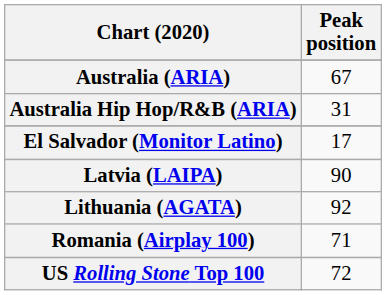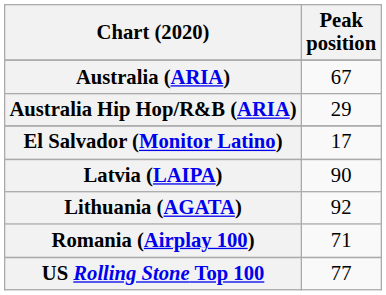 <table class="wikitable sortable plainrowheaders" style="text-align:center">
 <tr>
 <th scope="col">Chart (2020)</th>
 <th scope="col">Peak<br>position</th>
 </tr>
 <tr>
 </tr>
 <tr>
 <th scope="row">Australia (<a href='#'>ARIA</a>)</th>
 <td>67</td>
 </tr>
 <tr>
 <th scope="row">Australia Hip Hop/R&B (<a href='#'>ARIA</a>)</th>
-<td>31</td>
+<td>29</td>
 </tr>
 <tr>
 </tr>
 <tr>
 </tr>
 <tr>
 </tr>
 <tr>
 </tr>
 <tr>
 <th scope="row">El Salvador (<a href='#'>Monitor Latino</a>)</th>
 <td>17</td>
 </tr>
 <tr>
 </tr>
 <tr>
 </tr>
 <tr>
 <th scope="row">Latvia (<a href='#'>LAIPA</a>)</th>
 <td>90</td>
 </tr>
 <tr>
 <th scope="row">Lithuania (<a href='#'>AGATA</a>)</th>
 <td>92</td>
 </tr>
 <tr>
 <th scope="row">Romania (<a href='#'>Airplay 100</a>)</th>
 <td>71</td>
 </tr>
 <tr>
 </tr>
 <tr>
 </tr>
 <tr>
 </tr>
 <tr>
 </tr>
 <tr>
 </tr>
 <tr>
 </tr>
 <tr>
 <th scope="row">US <a href='#'><em>Rolling Stone</em> Top 100</a></th>
-<td>72</td>
+<td>77</td>
 </tr>
 </table>
